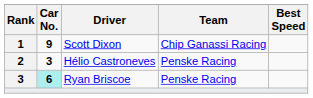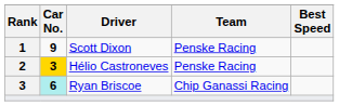 <table class="wikitable" style="font-size:95%;">
 <tr>
 </tr>
 <tr>
 <th>Rank</th>
 <th>Car<br>No.</th>
 <th>Driver</th>
 <th>Team</th>
 <th>Best<br>Speed</th>
 </tr>
 <tr>
 <th>1</th>
 <td style="text-align:center"><strong>9</strong></td>
 <td> <a href='#'>Scott Dixon</a></td>
-<td><a href='#'>Chip Ganassi Racing</a></td>
+<td><a href='#'>Penske Racing</a></td>
 <td align=center></td>
 </tr>
 <tr>
 <th>2</th>
-<td style="text-align:center"><strong>3</strong></td>
+<td style="background: gold; text-align:center"><strong>3</strong></td>
 <td> <a href='#'>Hélio Castroneves</a></td>
 <td><a href='#'>Penske Racing</a></td>
 <td align=center></td>
 </tr>
 <tr>
 <th>3</th>
 <td style="background: paleturquoise; text-align:center"><strong>6</strong></td>
 <td> <a href='#'>Ryan Briscoe</a></td>
-<td><a href='#'>Penske Racing</a></td>
+<td><a href='#'>Chip Ganassi Racing</a></td>
 <td align=center></td>
 </tr>
 <tr>
 <td style="background-color:#EAECF0;text-align:center" colspan=5><strong></strong></td>
 </tr>
 </table>
